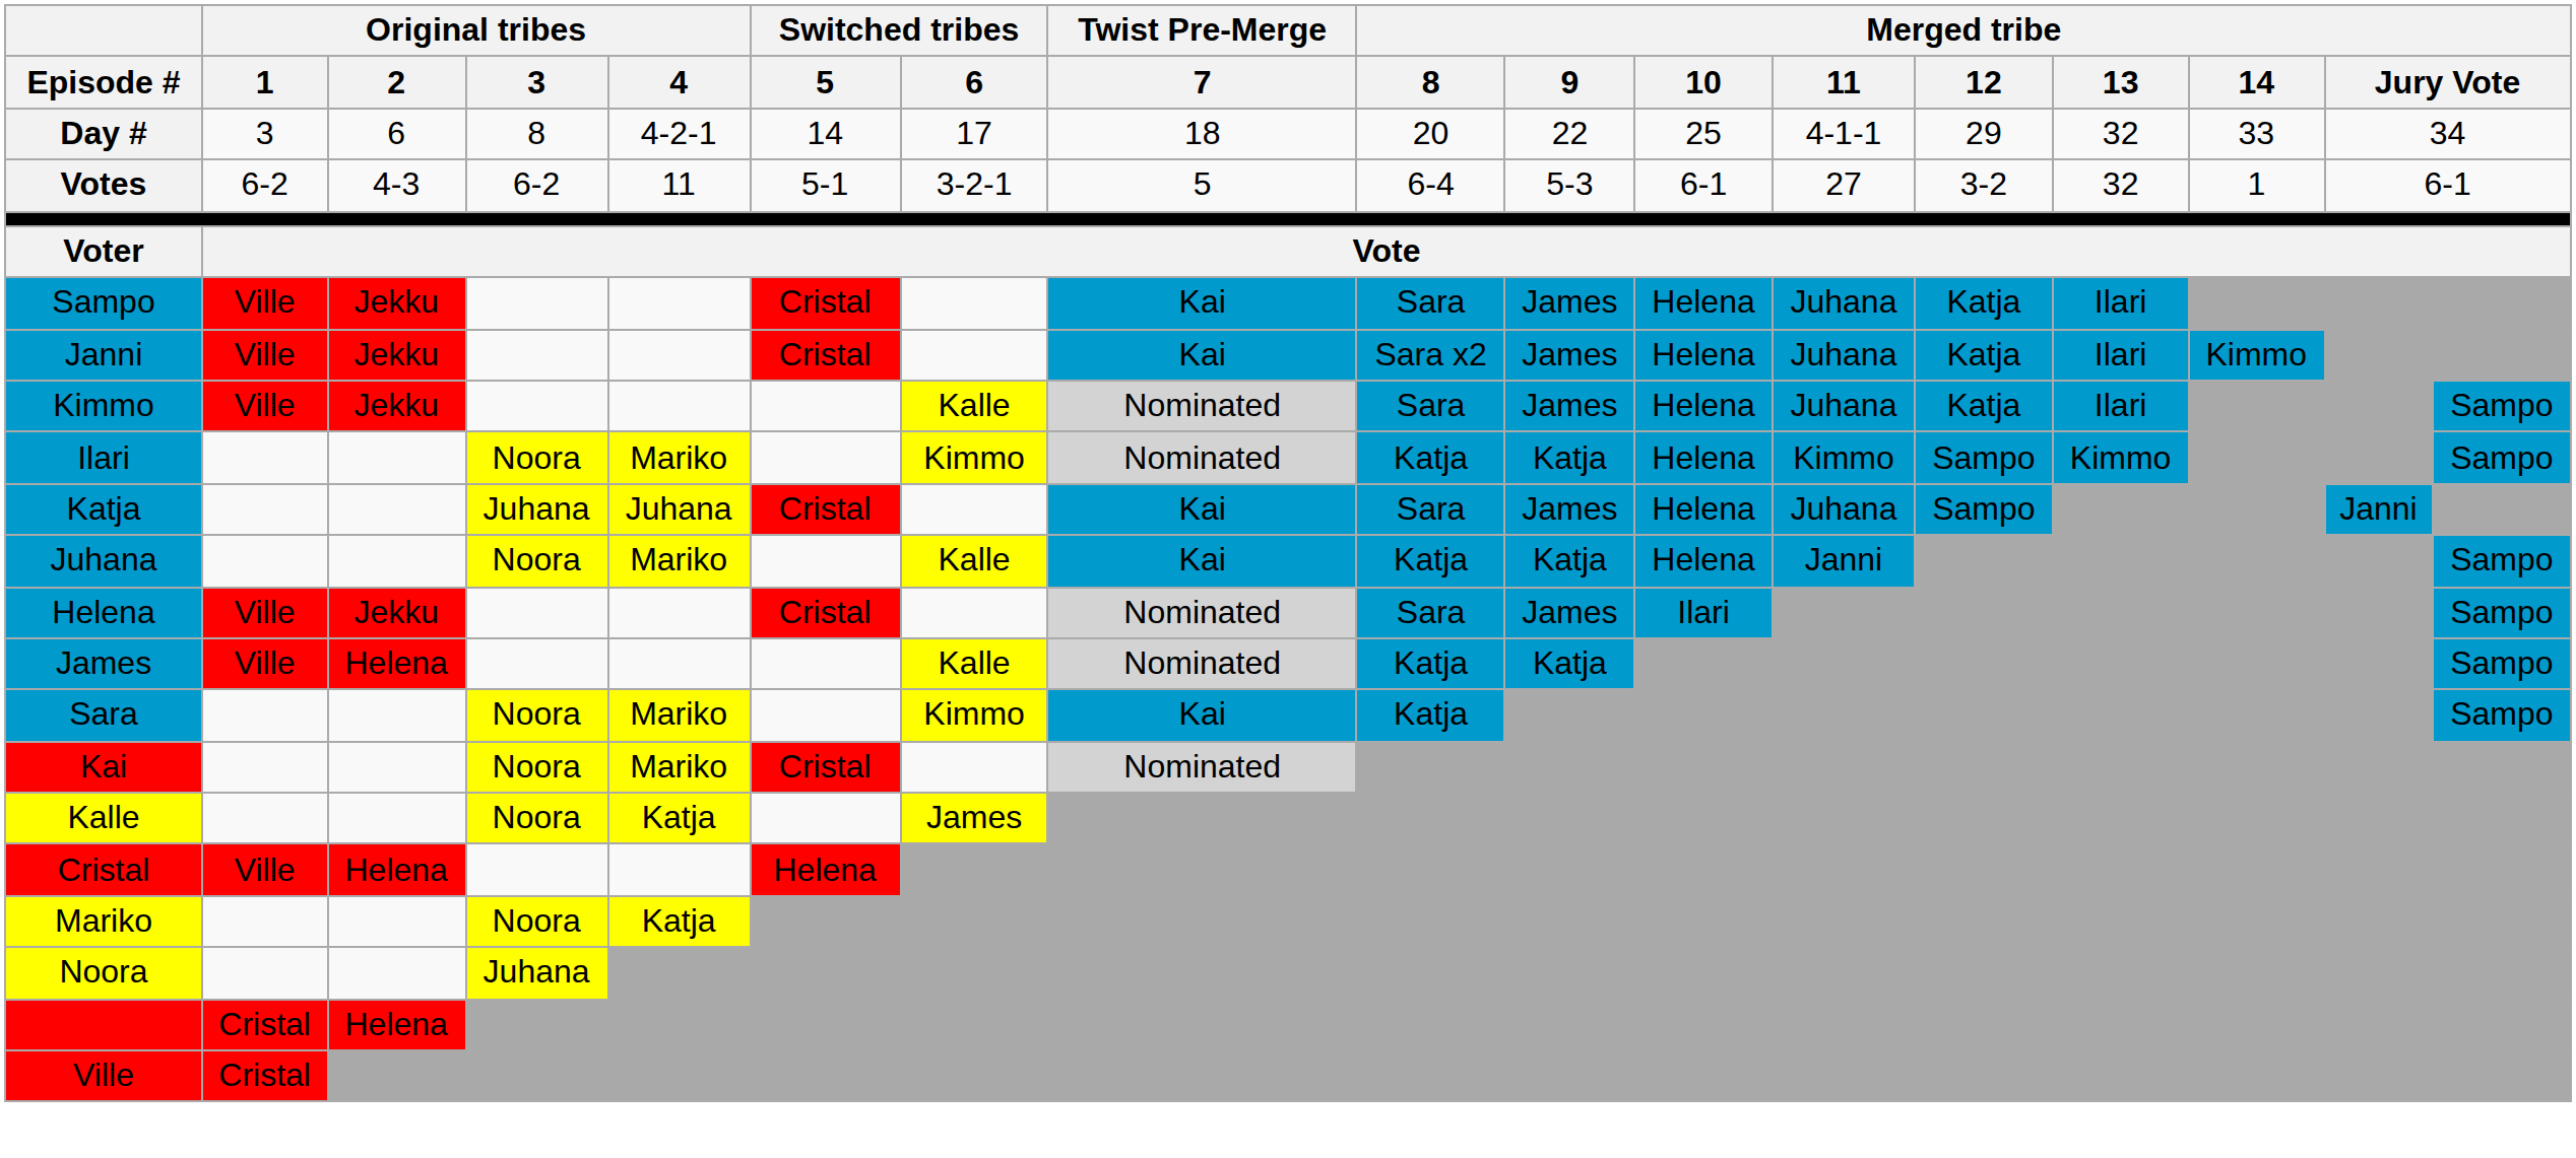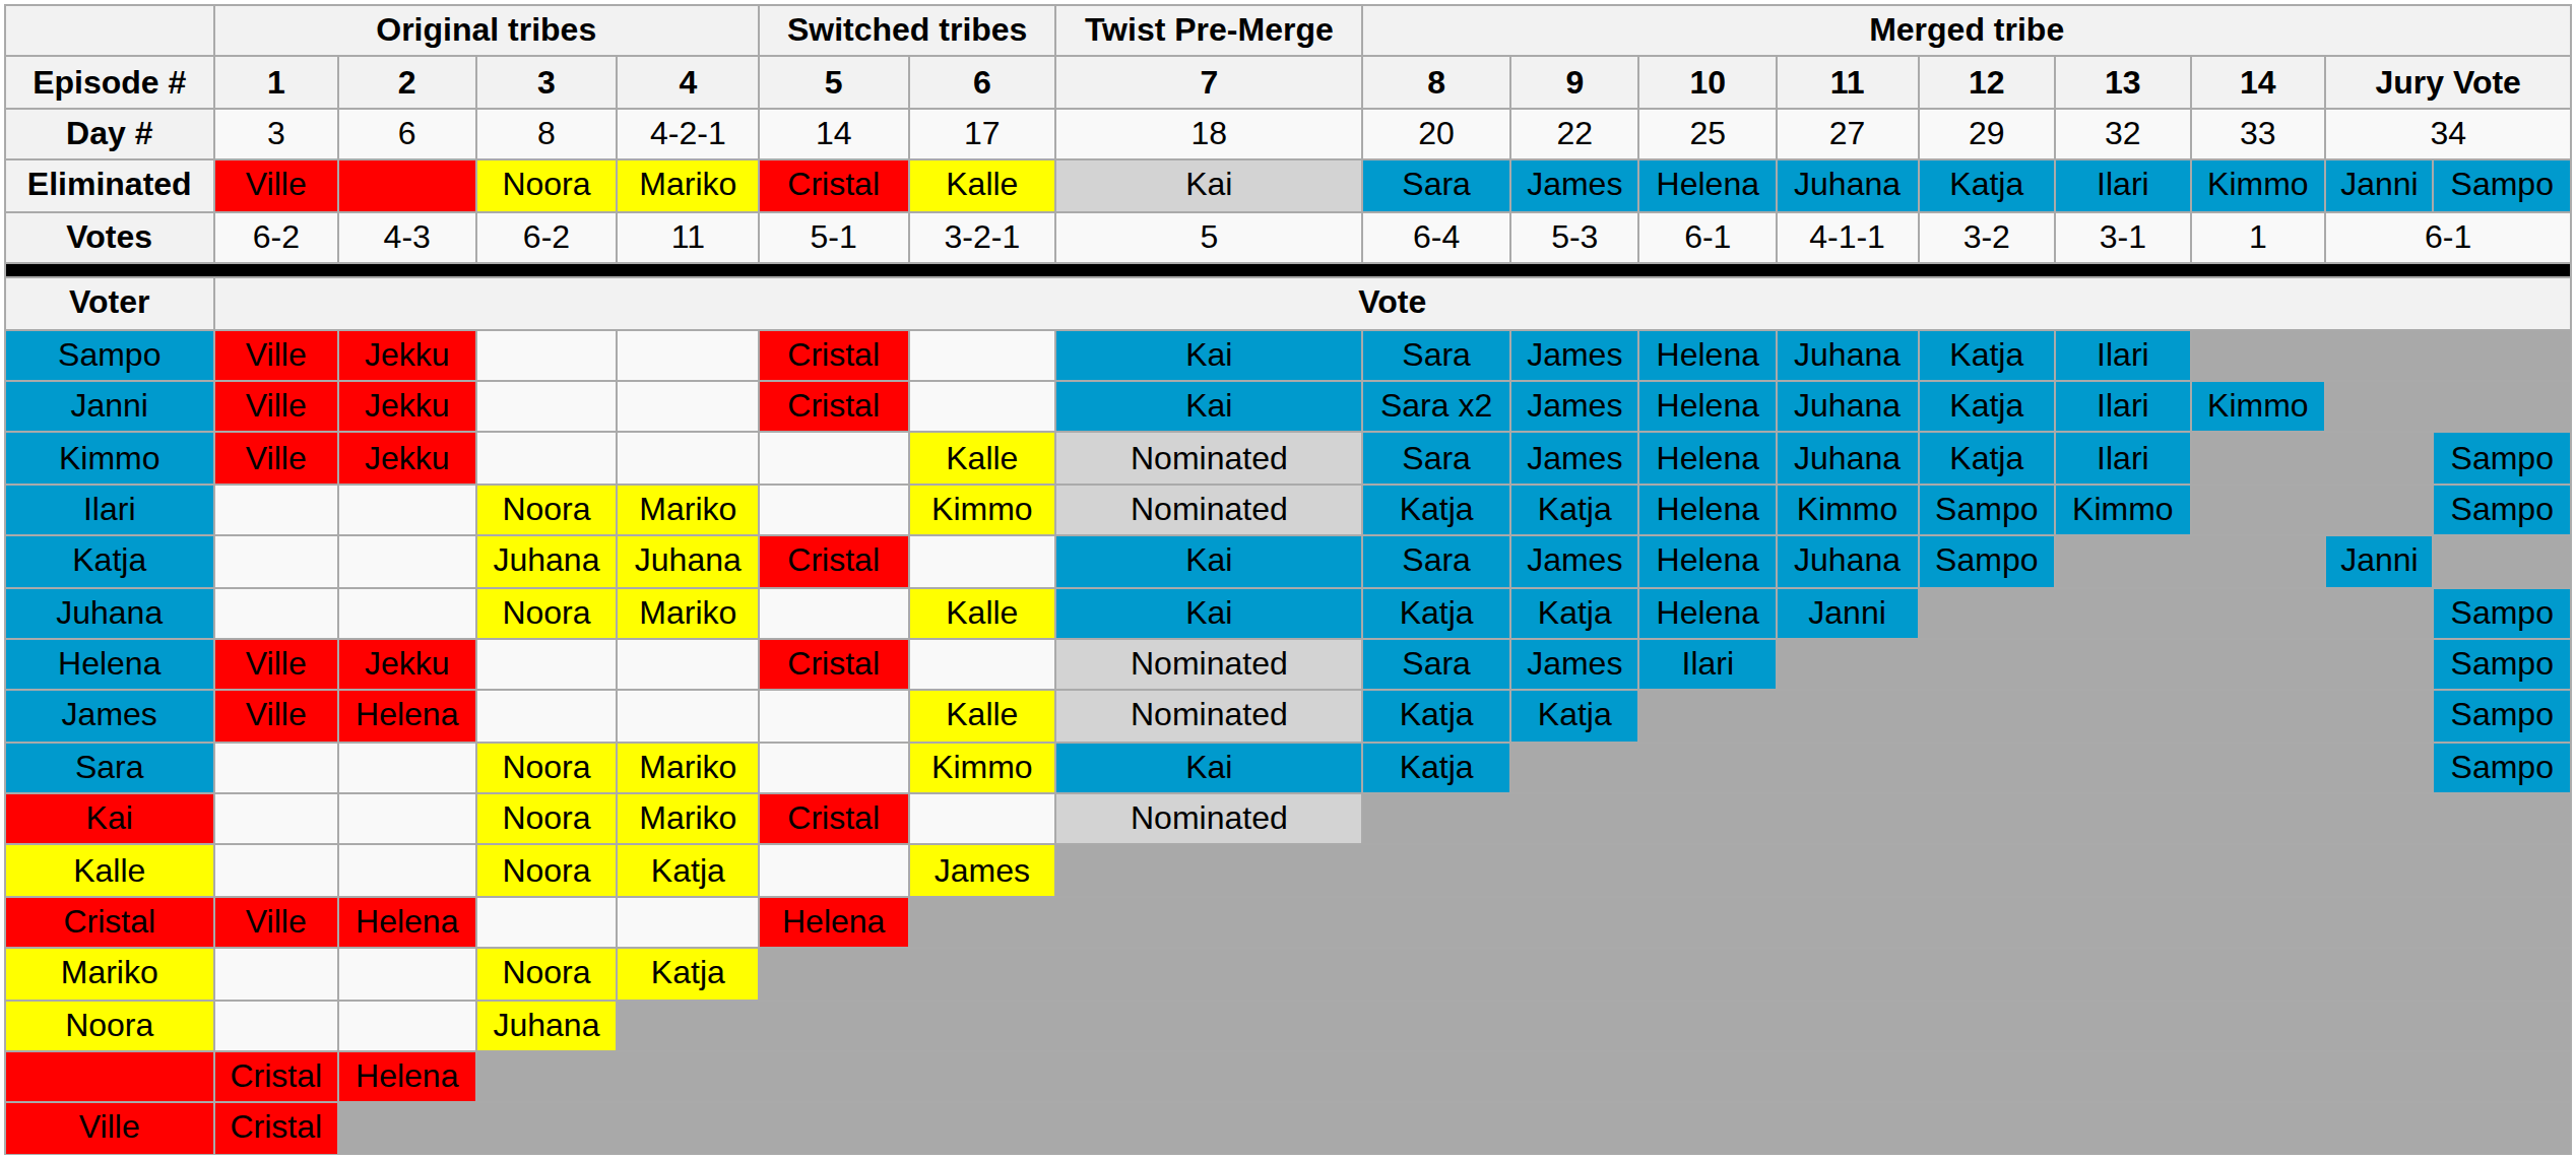 <table class="wikitable" style="text-align:center; width:100%">
 <tr>
 <th colspan=1></th>
 <th colspan=4>Original tribes</th>
 <th colspan=2>Switched tribes</th>
 <th colspan=1>Twist Pre-Merge</th>
 <th colspan=9>Merged tribe</th>
 </tr>
 <tr>
 <th colspan=1>Episode #</th>
 <th>1</th>
 <th>2</th>
 <th>3</th>
 <th>4</th>
 <th>5</th>
 <th>6</th>
 <th>7</th>
 <th>8</th>
 <th>9</th>
 <th>10</th>
 <th>11</th>
 <th>12</th>
 <th>13</th>
 <th>14</th>
 <th colspan="2">Jury Vote</th>
 </tr>
 <tr>
 <th colspan=1>Day #</th>
 <td>3</td>
 <td>6</td>
 <td>8</td>
 <td align="center">4-2-1</td>
 <td>14</td>
 <td>17</td>
 <td>18</td>
 <td>20</td>
 <td>22</td>
 <td>25</td>
-<td align="center">4-1-1</td>
+<td>27</td>
 <td>29</td>
 <td>32</td>
 <td>33</td>
 <td colspan="2">34</td>
+</tr>
+<tr>
+<th colspan=1>Eliminated</th>
+<td bgcolor="red">Ville</td>
+<td bgcolor="red"></td>
+<td bgcolor="yellow">Noora</td>
+<td bgcolor="yellow">Mariko</td>
+<td bgcolor="red">Cristal</td>
+<td bgcolor="yellow">Kalle</td>
+<td bgcolor="lightgrey">Kai</td>
+<td bgcolor="009ACD">Sara</td>
+<td bgcolor="009ACD">James</td>
+<td bgcolor="009ACD">Helena</td>
+<td bgcolor="009ACD">Juhana</td>
+<td bgcolor="009ACD">Katja</td>
+<td bgcolor="009ACD">Ilari</td>
+<td bgcolor="009ACD">Kimmo</td>
+<td bgcolor="009ACD">Janni</td>
+<td bgcolor="009ACD">Sampo</td>
 </tr>
 <tr>
 <th colspan=1>Votes</th>
 <td align="center">6-2</td>
 <td align="center">4-3</td>
 <td align="center">6-2</td>
 <td>11</td>
 <td align="center">5-1</td>
 <td align="center">3-2-1</td>
 <td align="center">5</td>
 <td align="center">6-4</td>
 <td align="center">5-3</td>
 <td align="center">6-1</td>
-<td>27</td>
+<td align="center">4-1-1</td>
 <td align="center">3-2</td>
-<td>32</td>
+<td align="center">3-1</td>
 <td align="center">1</td>
 <td colspan="2" align="center">6-1</td>
 </tr>
 <tr>
 <td colspan=17 bgcolor=black></td>
 </tr>
 <tr>
 <th colspan=1>Voter</th>
 <th colspan=16>Vote</th>
 </tr>
 <tr>
 <td bgcolor="009ACD">Sampo</td>
 <td bgcolor="red">Ville</td>
 <td bgcolor="red">Jekku</td>
 <td></td>
 <td></td>
 <td bgcolor="red">Cristal</td>
 <td></td>
 <td bgcolor="009ACD">Kai</td>
 <td bgcolor="009ACD">Sara</td>
 <td bgcolor="009ACD">James</td>
 <td bgcolor="009ACD">Helena</td>
 <td bgcolor="009ACD">Juhana</td>
 <td bgcolor="009ACD">Katja</td>
 <td bgcolor="009ACD">Ilari</td>
 <td style="background:darkgrey;" colspan="3"></td>
 </tr>
 <tr>
 <td bgcolor="009ACD">Janni</td>
 <td bgcolor="red">Ville</td>
 <td bgcolor="red">Jekku</td>
 <td></td>
 <td></td>
 <td bgcolor="red">Cristal</td>
 <td></td>
 <td bgcolor="009ACD">Kai</td>
 <td bgcolor="009ACD">Sara x2</td>
 <td bgcolor="009ACD">James</td>
 <td bgcolor="009ACD">Helena</td>
 <td bgcolor="009ACD">Juhana</td>
 <td bgcolor="009ACD">Katja</td>
 <td bgcolor="009ACD">Ilari</td>
 <td bgcolor="009ACD">Kimmo</td>
 <td style="background:darkgrey;" colspan="2"></td>
 </tr>
 <tr>
 <td bgcolor="009ACD">Kimmo</td>
 <td bgcolor="red">Ville</td>
 <td bgcolor="red">Jekku</td>
 <td></td>
 <td></td>
 <td></td>
 <td bgcolor="yellow">Kalle</td>
 <td bgcolor="lightgrey">Nominated</td>
 <td bgcolor="009ACD">Sara</td>
 <td bgcolor="009ACD">James</td>
 <td bgcolor="009ACD">Helena</td>
 <td bgcolor="009ACD">Juhana</td>
 <td bgcolor="009ACD">Katja</td>
 <td bgcolor="009ACD">Ilari</td>
 <td style="background:darkgrey;" colspan="2"></td>
 <td bgcolor="009ACD">Sampo</td>
 </tr>
 <tr>
 <td bgcolor="009ACD">Ilari</td>
 <td></td>
 <td></td>
 <td bgcolor="yellow">Noora</td>
 <td bgcolor="yellow">Mariko</td>
 <td></td>
 <td bgcolor="yellow">Kimmo</td>
 <td bgcolor="lightgrey">Nominated</td>
 <td bgcolor="009ACD">Katja</td>
 <td bgcolor="009ACD">Katja</td>
 <td bgcolor="009ACD">Helena</td>
 <td bgcolor="009ACD">Kimmo</td>
 <td bgcolor="009ACD">Sampo</td>
 <td bgcolor="009ACD">Kimmo</td>
 <td style="background:darkgrey;" colspan="2"></td>
 <td bgcolor="009ACD">Sampo</td>
 </tr>
 <tr>
 <td bgcolor="009ACD">Katja</td>
 <td></td>
 <td></td>
 <td bgcolor="yellow">Juhana</td>
 <td bgcolor="yellow">Juhana</td>
 <td bgcolor="red">Cristal</td>
 <td></td>
 <td bgcolor="009ACD">Kai</td>
 <td bgcolor="009ACD">Sara</td>
 <td bgcolor="009ACD">James</td>
 <td bgcolor="009ACD">Helena</td>
 <td bgcolor="009ACD">Juhana</td>
 <td bgcolor="009ACD">Sampo</td>
 <td style="background:darkgrey;" colspan="2"></td>
 <td bgcolor="009ACD">Janni</td>
 <td style="background:darkgrey;" colspan="1"></td>
 </tr>
 <tr>
 <td bgcolor="009ACD">Juhana</td>
 <td></td>
 <td></td>
 <td bgcolor="yellow">Noora</td>
 <td bgcolor="yellow">Mariko</td>
 <td></td>
 <td bgcolor="yellow">Kalle</td>
 <td bgcolor="009ACD">Kai</td>
 <td bgcolor="009ACD">Katja</td>
 <td bgcolor="009ACD">Katja</td>
 <td bgcolor="009ACD">Helena</td>
 <td bgcolor="009ACD">Janni</td>
 <td style="background:darkgrey;" colspan="4"></td>
 <td bgcolor="009ACD">Sampo</td>
 </tr>
 <tr>
 <td bgcolor="009ACD">Helena</td>
 <td bgcolor="red">Ville</td>
 <td bgcolor="red">Jekku</td>
 <td></td>
 <td></td>
 <td bgcolor="red">Cristal</td>
 <td></td>
 <td bgcolor="lightgrey">Nominated</td>
 <td bgcolor="009ACD">Sara</td>
 <td bgcolor="009ACD">James</td>
 <td bgcolor="009ACD">Ilari</td>
 <td style="background:darkgrey;" colspan="5"></td>
 <td bgcolor="009ACD">Sampo</td>
 </tr>
 <tr>
 <td bgcolor="009ACD">James</td>
 <td bgcolor="red">Ville</td>
 <td bgcolor="red">Helena</td>
 <td></td>
 <td></td>
 <td></td>
 <td bgcolor="yellow">Kalle</td>
 <td bgcolor="lightgrey">Nominated</td>
 <td bgcolor="009ACD">Katja</td>
 <td bgcolor="009ACD">Katja</td>
 <td style="background:darkgrey;" colspan="6"></td>
 <td bgcolor="009ACD">Sampo</td>
 </tr>
 <tr>
 <td bgcolor="009ACD">Sara</td>
 <td></td>
 <td></td>
 <td bgcolor="yellow">Noora</td>
 <td bgcolor="yellow">Mariko</td>
 <td></td>
 <td bgcolor="yellow">Kimmo</td>
 <td bgcolor="009ACD">Kai</td>
 <td bgcolor="009ACD">Katja</td>
 <td style="background:darkgrey;" colspan="7"></td>
 <td bgcolor="009ACD">Sampo</td>
 </tr>
 <tr>
 <td bgcolor="red">Kai</td>
 <td></td>
 <td></td>
 <td bgcolor="yellow">Noora</td>
 <td bgcolor="yellow">Mariko</td>
 <td bgcolor="red">Cristal</td>
 <td></td>
 <td bgcolor="lightgrey">Nominated</td>
 <td style="background:darkgrey;" colspan="9"></td>
 </tr>
 <tr>
 <td bgcolor="yellow">Kalle</td>
 <td></td>
 <td></td>
 <td bgcolor="yellow">Noora</td>
 <td bgcolor="yellow">Katja</td>
 <td></td>
 <td bgcolor="yellow">James</td>
 <td style="background:darkgrey;" colspan="10"></td>
 </tr>
 <tr>
 <td bgcolor="red">Cristal</td>
 <td bgcolor="red">Ville</td>
 <td bgcolor="red">Helena</td>
 <td></td>
 <td></td>
 <td bgcolor="red">Helena</td>
 <td style="background:darkgrey;" colspan="11"></td>
 </tr>
 <tr>
 <td bgcolor="yellow">Mariko</td>
 <td></td>
 <td></td>
 <td bgcolor="yellow">Noora</td>
 <td bgcolor="yellow">Katja</td>
 <td style="background:darkgrey;" colspan="12"></td>
 </tr>
 <tr>
 <td bgcolor="yellow">Noora</td>
 <td></td>
 <td></td>
 <td bgcolor="yellow">Juhana</td>
 <td style="background:darkgrey;" colspan="13"></td>
 </tr>
 <tr>
 <td bgcolor="red"></td>
 <td bgcolor="red">Cristal</td>
 <td bgcolor="red">Helena</td>
 <td style="background:darkgrey;" colspan="14"></td>
 </tr>
 <tr>
 <td bgcolor="red">Ville</td>
 <td bgcolor="red">Cristal</td>
 <td style="background:darkgrey;" colspan="15"></td>
 </tr>
 <tr>
 </tr>
 </table>
